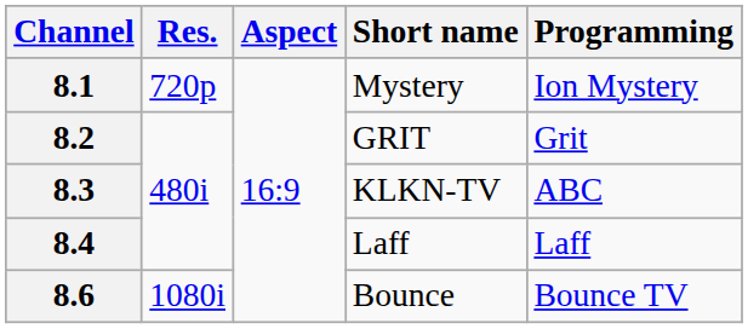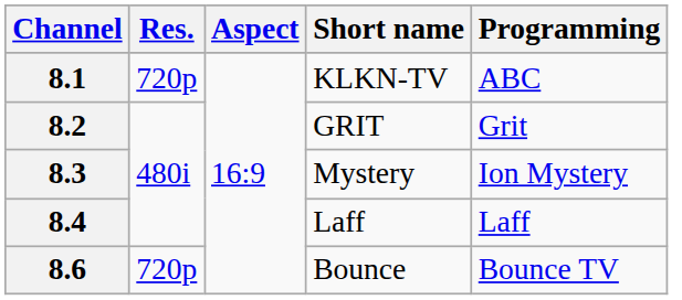 <table class="wikitable">
 <tr>
 <th scope = "col"><a href='#'>Channel</a></th>
 <th scope = "col"><a href='#'>Res.</a></th>
 <th scope = "col"><a href='#'>Aspect</a></th>
 <th scope = "col">Short name</th>
 <th scope = "col">Programming</th>
 </tr>
 <tr>
 <th scope = "row">8.1</th>
 <td><a href='#'>720p</a></td>
 <td rowspan=5><a href='#'>16:9</a></td>
-<td>Mystery</td>
-<td><a href='#'>Ion Mystery</a></td>
+<td>KLKN-TV</td>
+<td><a href='#'>ABC</a></td>
 </tr>
 <tr>
 <th scope = "row">8.2</th>
 <td rowspan=3><a href='#'>480i</a></td>
 <td>GRIT</td>
 <td><a href='#'>Grit</a></td>
 </tr>
 <tr>
 <th scope = "row">8.3</th>
-<td>KLKN-TV</td>
-<td><a href='#'>ABC</a></td>
+<td>Mystery</td>
+<td><a href='#'>Ion Mystery</a></td>
 </tr>
 <tr>
 <th scope = "row">8.4</th>
 <td>Laff</td>
 <td><a href='#'>Laff</a></td>
 </tr>
 <tr>
 <th scope = "row">8.6</th>
-<td><a href='#'>1080i</a></td>
+<td><a href='#'>720p</a></td>
 <td>Bounce</td>
 <td><a href='#'>Bounce TV</a></td>
 </tr>
 </table>
